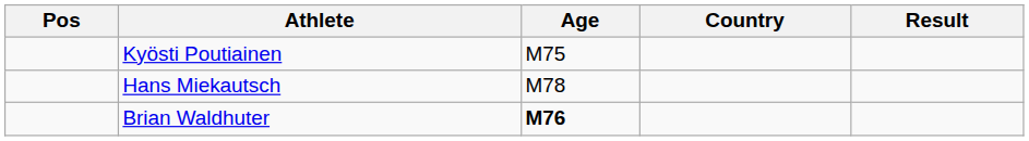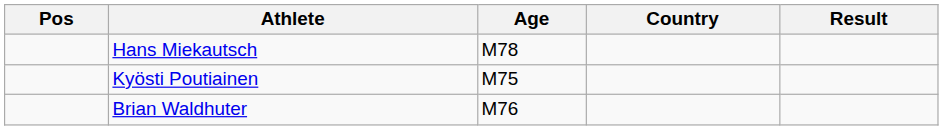 <table class="wikitable"  style="text-align:center; width:50%;">
 <tr>
 <th>Pos</th>
 <th>Athlete</th>
 <th>Age</th>
 <th>Country</th>
 <th>Result</th>
 </tr>
 <tr>
 <td align=center></td>
+<td align=left><a href='#'>Hans Miekautsch</a></td>
+<td align=left>M78</td>
+<td align=left></td>
+<td></td>
+</tr>
+<tr>
+<td align=center></td>
 <td align=left><a href='#'>Kyösti Poutiainen</a></td>
 <td align=left>M75</td>
 <td align=left></td>
 <td></td>
 </tr>
 <tr>
 <td align=center></td>
-<td align=left><a href='#'>Hans Miekautsch</a></td>
-<td align=left>M78</td>
-<td align=left></td>
-<td></td>
-</tr>
-<tr>
-<td align=center></td>
 <td align=left><a href='#'>Brian Waldhuter</a></td>
-<td align=left><strong>M76</strong></td>
+<td align=left>M76</td>
 <td align=left></td>
 <td></td>
 </tr>
 </table>
